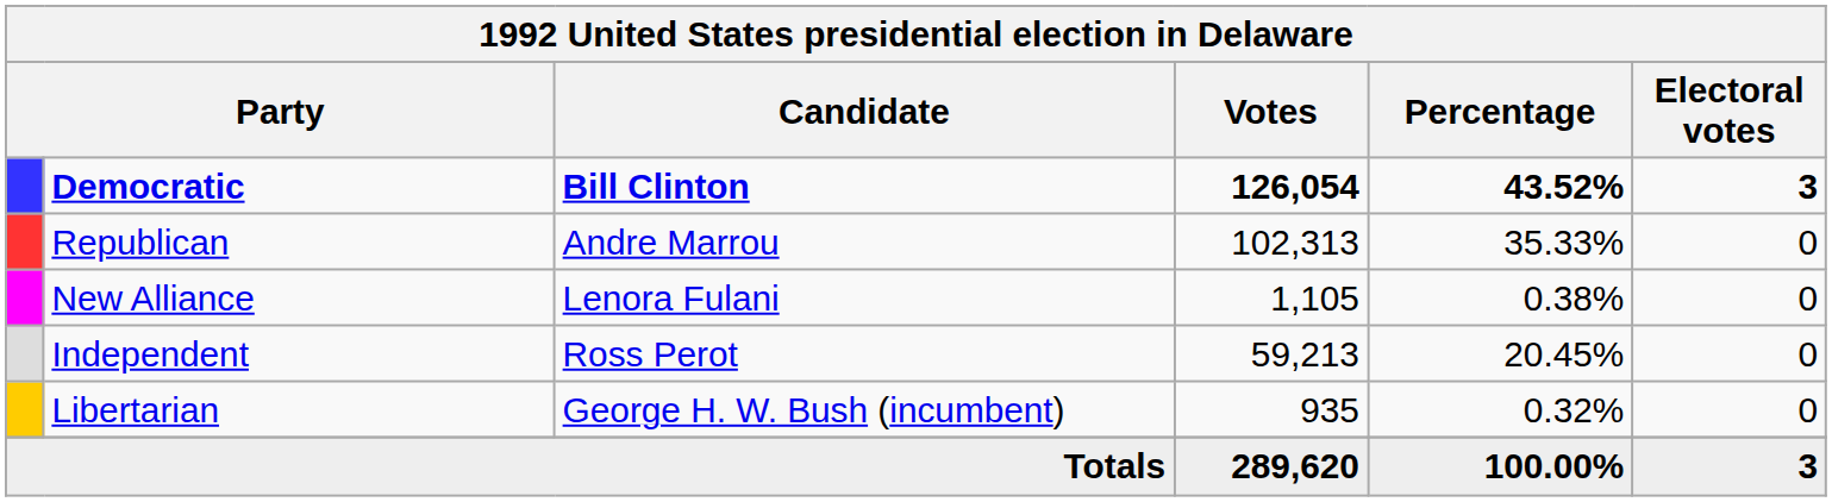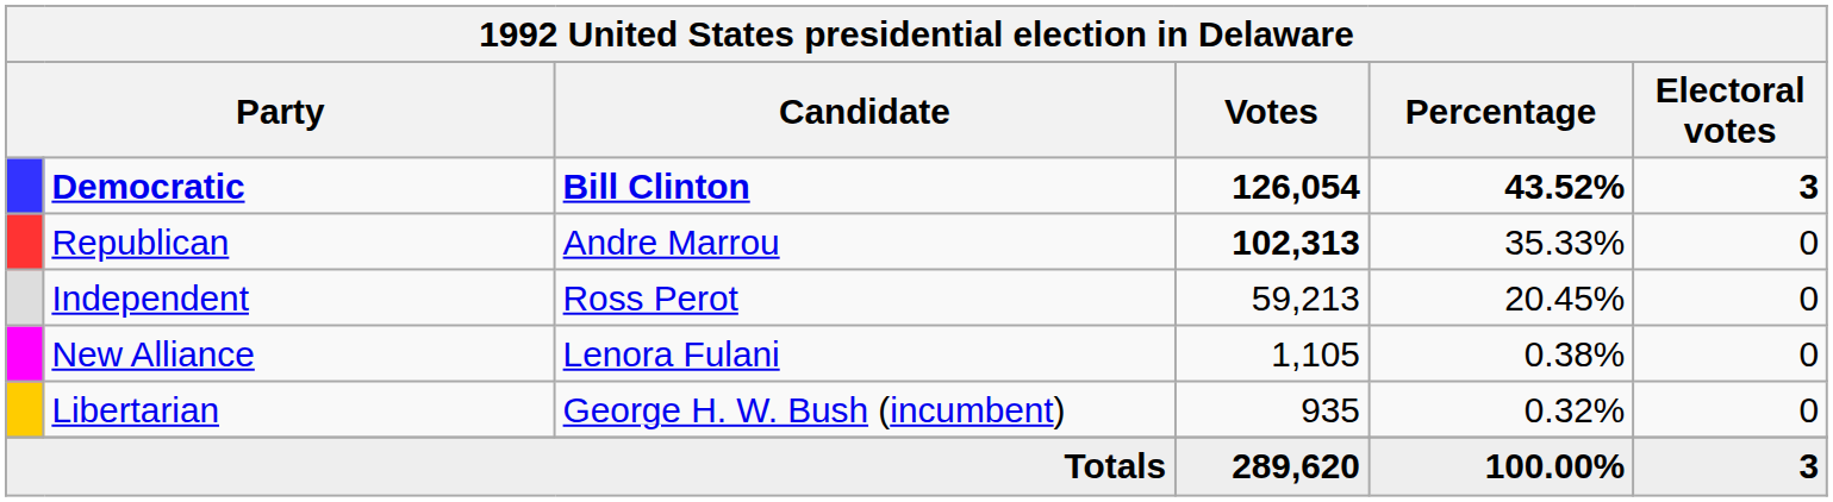 <table class="wikitable" style="font-size: 95%;">
 <tr>
 <th colspan="6">1992 United States presidential election in Delaware</th>
 </tr>
 <tr>
 <th colspan="2" style="width: 15em">Party</th>
 <th style="width: 17em">Candidate</th>
 <th style="width: 5em">Votes</th>
 <th style="width: 7em">Percentage</th>
 <th style="width: 5em">Electoral votes</th>
 </tr>
 <tr>
 <th style="background-color:#3333FF; width: 3px"></th>
 <td style="width: 130px"><strong><a href='#'>Democratic</a></strong></td>
 <td><strong><a href='#'>Bill Clinton</a></strong></td>
 <td align="right"><strong>126,054</strong></td>
 <td align="right"><strong>43.52%</strong></td>
 <td align="right"><strong>3</strong></td>
 </tr>
 <tr>
 <th style="background-color:#FF3333; width: 3px"></th>
 <td style="width: 130px"><a href='#'>Republican</a></td>
 <td><a href='#'>Andre Marrou</a></td>
-<td align="right">102,313</td>
+<td align="right"><strong>102,313</strong></td>
 <td align="right">35.33%</td>
+<td align="right">0</td>
+</tr>
+<tr>
+<th style="background-color:#DDDDDD; width: 3px"></th>
+<td style="width: 130px"><a href='#'>Independent</a></td>
+<td><a href='#'>Ross Perot</a></td>
+<td align="right">59,213</td>
+<td align="right">20.45%</td>
 <td align="right">0</td>
 </tr>
 <tr>
 <th style="background-color:#FF00FF; width: 3px"></th>
 <td style="width: 130px"><a href='#'>New Alliance</a></td>
 <td><a href='#'>Lenora Fulani</a></td>
 <td align="right">1,105</td>
 <td align="right">0.38%</td>
-<td align="right">0</td>
-</tr>
-<tr>
-<th style="background-color:#DDDDDD; width: 3px"></th>
-<td style="width: 130px"><a href='#'>Independent</a></td>
-<td><a href='#'>Ross Perot</a></td>
-<td align="right">59,213</td>
-<td align="right">20.45%</td>
 <td align="right">0</td>
 </tr>
 <tr>
 <th style="background-color:#FFCC00; width: 3px"></th>
 <td style="width: 130px"><a href='#'>Libertarian</a></td>
 <td><a href='#'>George H. W. Bush</a> (<a href='#'>incumbent</a>)</td>
 <td align="right">935</td>
 <td align="right">0.32%</td>
 <td align="right">0</td>
 </tr>
 <tr>
 </tr>
 <tr bgcolor="#EEEEEE">
 <td colspan="3" align="right"><strong>Totals</strong></td>
 <td align="right"><strong>289,620</strong></td>
 <td align="right"><strong>100.00%</strong></td>
 <td align="right"><strong>3</strong></td>
 </tr>
 </table>
